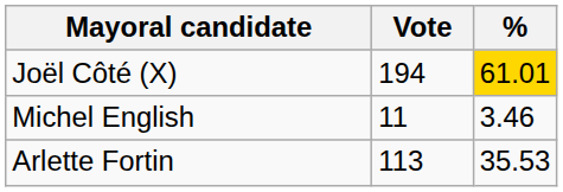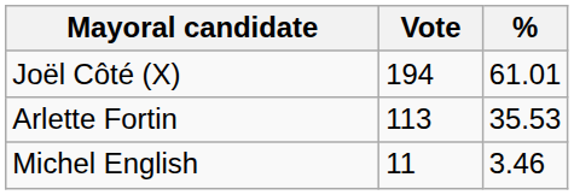 <table class="wikitable">
 <tr>
 <th bgcolor="#DDDDFF" width="200px">Mayoral candidate</th>
 <th bgcolor="#DDDDFF" width="50px">Vote</th>
 <th bgcolor="#DDDDFF" width="30px">%</th>
 </tr>
 <tr>
 <td>Joël Côté (X)</td>
 <td>194</td>
-<td style="background: gold;">61.01</td>
+<td>61.01</td>
+</tr>
+<tr>
+<td>Arlette Fortin</td>
+<td>113</td>
+<td>35.53</td>
 </tr>
 <tr>
 <td>Michel English</td>
 <td>11</td>
 <td>3.46</td>
 </tr>
-<tr>
-<td>Arlette Fortin</td>
-<td>113</td>
-<td>35.53</td>
-</tr>
 </table>
